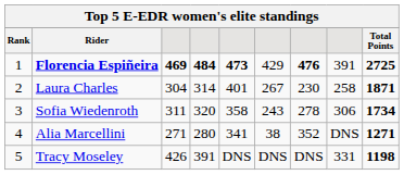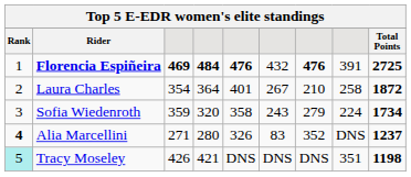 <table class="wikitable sortable">
 <tr>
 <th colspan=27 align="center"><strong>Top 5 E-EDR women's elite standings</strong></th>
 </tr>
 <tr>
 </tr>
 <tr style="font-size:8pt;font-weight:bold">
 <th align="center">Rank</th>
 <th align="center">Rider</th>
 <th class=unsortable style="background:#E5E4E2;"><small></small></th>
 <th class=unsortable style="background:#E5E4E2;"><small></small></th>
 <th class=unsortable style="background:#E5E4E2;"><small></small></th>
 <th class=unsortable style="background:#E5E4E2;"><small></small></th>
 <th class=unsortable style="background:#E5E4E2;"><small></small></th>
 <th class=unsortable style="background:#E5E4E2;"><small></small></th>
 <th align="center">Total<br>Points</th>
 </tr>
 <tr>
 <td align=center>1</td>
 <td> <strong><a href='#'>Florencia Espiñeira</a></strong></td>
 <td align=center><strong>469</strong></td>
 <td align=center><strong>484</strong></td>
-<td align=center><strong>473</strong></td>
-<td align=center>429</td>
+<td align=center><strong>476</strong></td>
+<td align=center>432</td>
 <td align=center><strong>476</strong></td>
 <td align=center>391</td>
 <td align=center><strong>2725</strong></td>
 </tr>
 <tr>
 <td align=center>2</td>
 <td> <a href='#'>Laura Charles</a></td>
-<td align=center>304</td>
-<td align=center>314</td>
+<td align=center>354</td>
+<td align=center>364</td>
 <td align=center>401</td>
 <td align=center>267</td>
-<td align=center>230</td>
+<td align=center>210</td>
 <td align=center>258</td>
-<td align=center><strong>1871</strong></td>
+<td align=center><strong>1872</strong></td>
 </tr>
 <tr>
 <td align=center>3</td>
 <td> <a href='#'>Sofia Wiedenroth</a></td>
-<td align=center>311</td>
+<td align=center>359</td>
 <td align=center>320</td>
 <td align=center>358</td>
 <td align=center>243</td>
-<td align=center>278</td>
-<td align=center>306</td>
+<td align=center>279</td>
+<td align=center>224</td>
 <td align=center><strong>1734</strong></td>
 </tr>
 <tr>
-<td align=center>4</td>
+<td align=center><strong>4</strong></td>
 <td> <a href='#'>Alia Marcellini</a></td>
 <td align=center>271</td>
 <td align=center>280</td>
-<td align=center>341</td>
-<td align=center>38</td>
+<td align=center>326</td>
+<td align=center>83</td>
 <td align=center>352</td>
 <td align=center>DNS</td>
-<td align=center><strong>1271</strong></td>
+<td align=center><strong>1237</strong></td>
 </tr>
 <tr>
-<td align=center>5</td>
+<td align=center style="background: paleturquoise;">5</td>
 <td> <a href='#'>Tracy Moseley</a></td>
 <td align=center>426</td>
-<td align=center>391</td>
+<td align=center>421</td>
 <td align=center>DNS</td>
 <td align=center>DNS</td>
 <td align=center>DNS</td>
-<td align=center>331</td>
+<td align=center>351</td>
 <td align=center><strong>1198</strong></td>
 </tr>
 </table>
